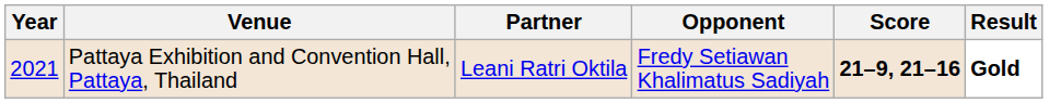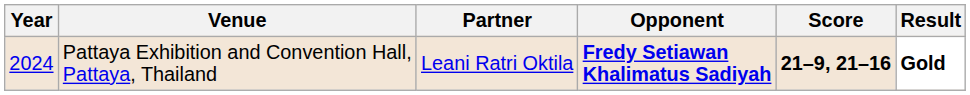 <table class="sortable wikitable" style="font-size: 90%;">
 <tr>
 <th>Year</th>
 <th>Venue</th>
 <th>Partner</th>
 <th>Opponent</th>
 <th>Score</th>
 <th>Result</th>
 </tr>
 <tr style="background:#F3E6D7">
-<td align="center"><a href='#'>2021</a></td>
+<td align="center"><a href='#'>2024</a></td>
 <td align="left">Pattaya Exhibition and Convention Hall,<br><a href='#'>Pattaya</a>, Thailand</td>
 <td align="left"> <a href='#'>Leani Ratri Oktila</a></td>
-<td align="left"> <a href='#'>Fredy Setiawan</a><br>  <a href='#'>Khalimatus Sadiyah</a></td>
+<td align="left"><strong> <a href='#'>Fredy Setiawan</a><br>  <a href='#'>Khalimatus Sadiyah</a></strong></td>
 <td align="left"><strong>21–9, 21–16</strong></td>
 <td style="text-align:left; background:white"> <strong>Gold</strong></td>
 </tr>
 </table>
